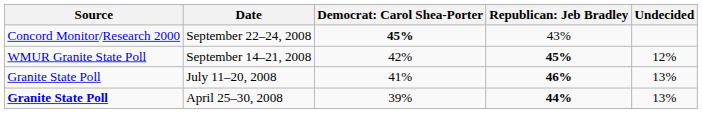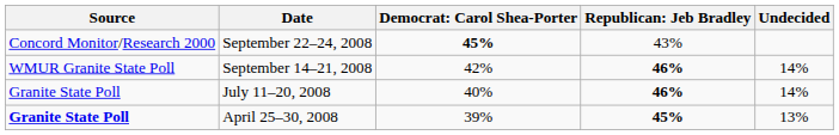 <table class="wikitable">
 <tr>
 <th>Source</th>
 <th>Date</th>
 <th>Democrat: Carol Shea-Porter</th>
 <th>Republican: Jeb Bradley</th>
 <th>Undecided</th>
 </tr>
 <tr>
 <td><a href='#'>Concord Monitor</a>/<a href='#'>Research 2000</a></td>
 <td>September 22–24, 2008</td>
 <td align=center><strong>45%</strong></td>
 <td align=center>43%</td>
 <td align=center></td>
 </tr>
 <tr>
 <td><a href='#'>WMUR Granite State Poll</a></td>
 <td>September 14–21, 2008</td>
 <td align=center>42%</td>
-<td align=center><strong>45%</strong></td>
-<td align=center>12%</td>
+<td align=center><strong>46%</strong></td>
+<td align=center>14%</td>
 </tr>
 <tr>
 <td><a href='#'>Granite State Poll</a></td>
 <td>July 11–20, 2008</td>
-<td align=center>41%</td>
+<td align=center>40%</td>
 <td align=center><strong>46%</strong></td>
-<td align=center>13%</td>
+<td align=center>14%</td>
 </tr>
 <tr>
 <td><strong><a href='#'>Granite State Poll</a></strong></td>
 <td>April 25–30, 2008</td>
 <td align=center>39%</td>
-<td align=center><strong>44%</strong></td>
+<td align=center><strong>45%</strong></td>
 <td align=center>13%</td>
 </tr>
 </table>
